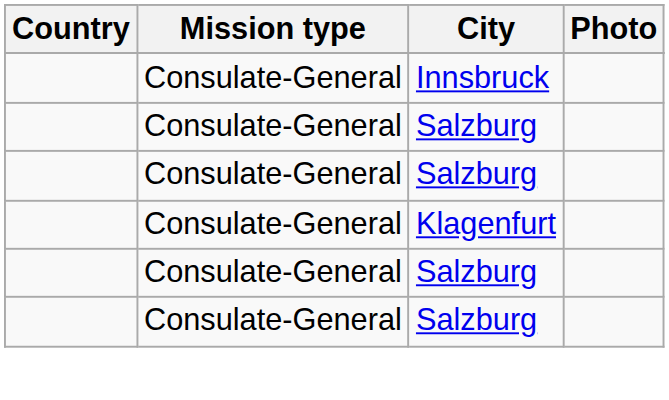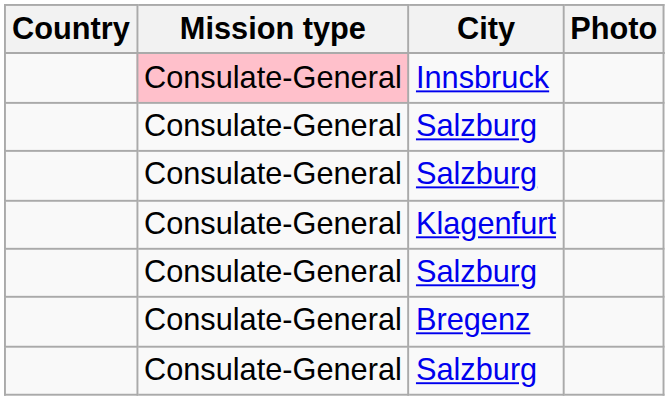 <table class="wikitable sortable">
 <tr valign="middle">
 <th>Country</th>
 <th>Mission type</th>
 <th>City</th>
 <th>Photo</th>
 </tr>
 <tr style="font-weight:bold; background-color: #DDDDDD">
 </tr>
 <tr>
 <td></td>
-<td>Consulate-General</td>
+<td style="background: pink;">Consulate-General</td>
 <td><a href='#'>Innsbruck</a></td>
 <td></td>
 </tr>
 <tr>
 <td></td>
 <td>Consulate-General</td>
 <td><a href='#'>Salzburg</a></td>
 <td></td>
 </tr>
 <tr>
 <td></td>
 <td>Consulate-General</td>
 <td><a href='#'>Salzburg</a></td>
 <td></td>
 </tr>
 <tr>
 <td></td>
 <td>Consulate-General</td>
 <td><a href='#'>Klagenfurt</a></td>
 <td></td>
 </tr>
 <tr>
 <td></td>
 <td>Consulate-General</td>
 <td><a href='#'>Salzburg</a></td>
 <td></td>
 </tr>
 <tr>
 <td></td>
 <td>Consulate-General</td>
+<td><a href='#'>Bregenz</a></td>
+<td></td>
+</tr>
+<tr>
+<td></td>
+<td>Consulate-General</td>
 <td><a href='#'>Salzburg</a></td>
 <td></td>
 </tr>
 </table>
